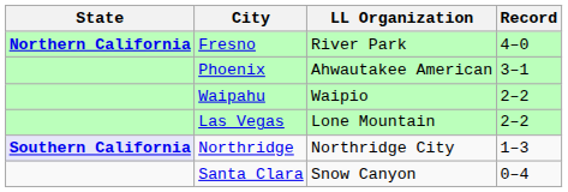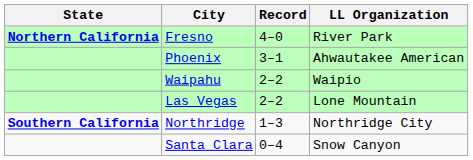 <table class="wikitable">
 <tr>
 <th>State</th>
 <th>City</th>
+<th>Record</th>
 <th>LL Organization</th>
-<th>Record</th>
 </tr>
 <tr style="background:#bfb;">
 <td><strong> <a href='#'>Northern California</a></strong></td>
 <td><a href='#'>Fresno</a></td>
+<td>4–0</td>
 <td>River Park</td>
-<td>4–0</td>
 </tr>
 <tr style="background:#bfb;">
 <td><strong></strong></td>
 <td><a href='#'>Phoenix</a></td>
+<td>3–1</td>
 <td>Ahwautakee American</td>
-<td>3–1</td>
 </tr>
 <tr style="background:#bfb;">
 <td><strong></strong></td>
 <td><a href='#'>Waipahu</a></td>
+<td>2–2</td>
 <td>Waipio</td>
-<td>2–2</td>
 </tr>
 <tr style="background:#bfb;">
 <td><strong></strong></td>
 <td><a href='#'>Las Vegas</a></td>
+<td>2–2</td>
 <td>Lone Mountain</td>
-<td>2–2</td>
 </tr>
 <tr>
-<td style="background: lavender;"><strong> <a href='#'>Southern California</a></strong></td>
+<td><strong> <a href='#'>Southern California</a></strong></td>
 <td><a href='#'>Northridge</a></td>
+<td>1–3</td>
 <td>Northridge City</td>
-<td>1–3</td>
 </tr>
 <tr>
 <td><strong></strong></td>
 <td><a href='#'>Santa Clara</a></td>
+<td>0–4</td>
 <td>Snow Canyon</td>
-<td>0–4</td>
 </tr>
 </table>
